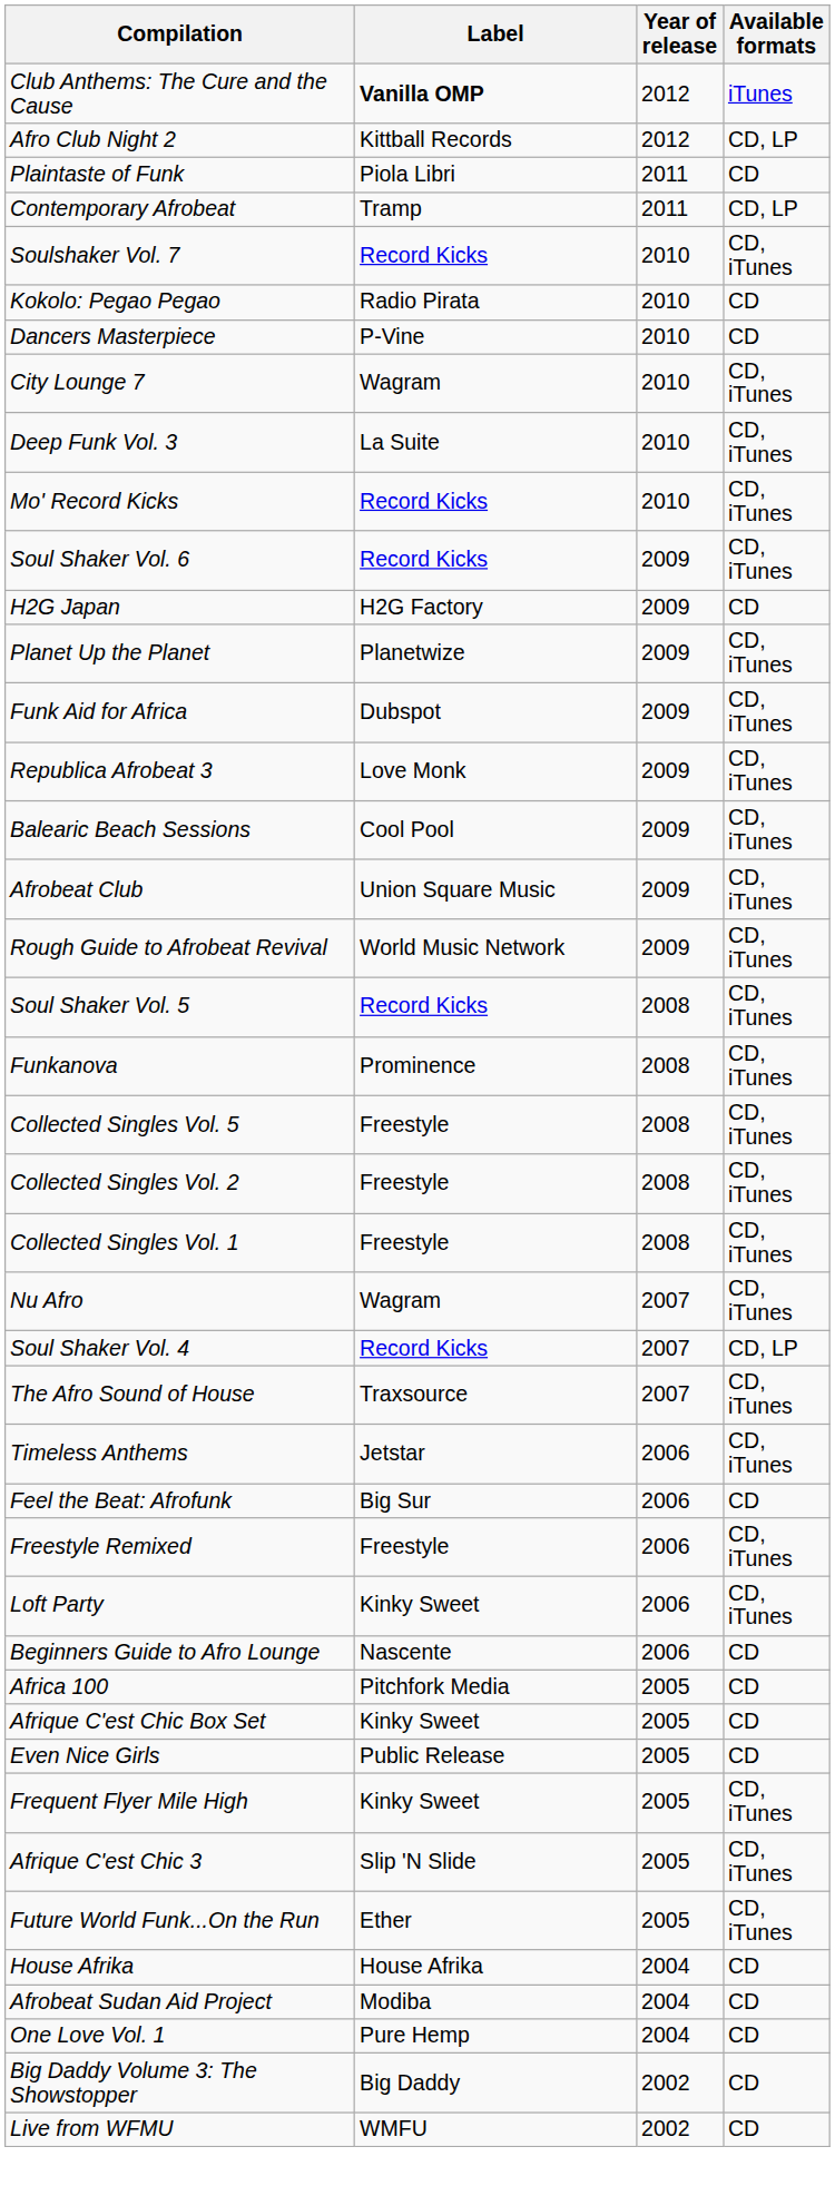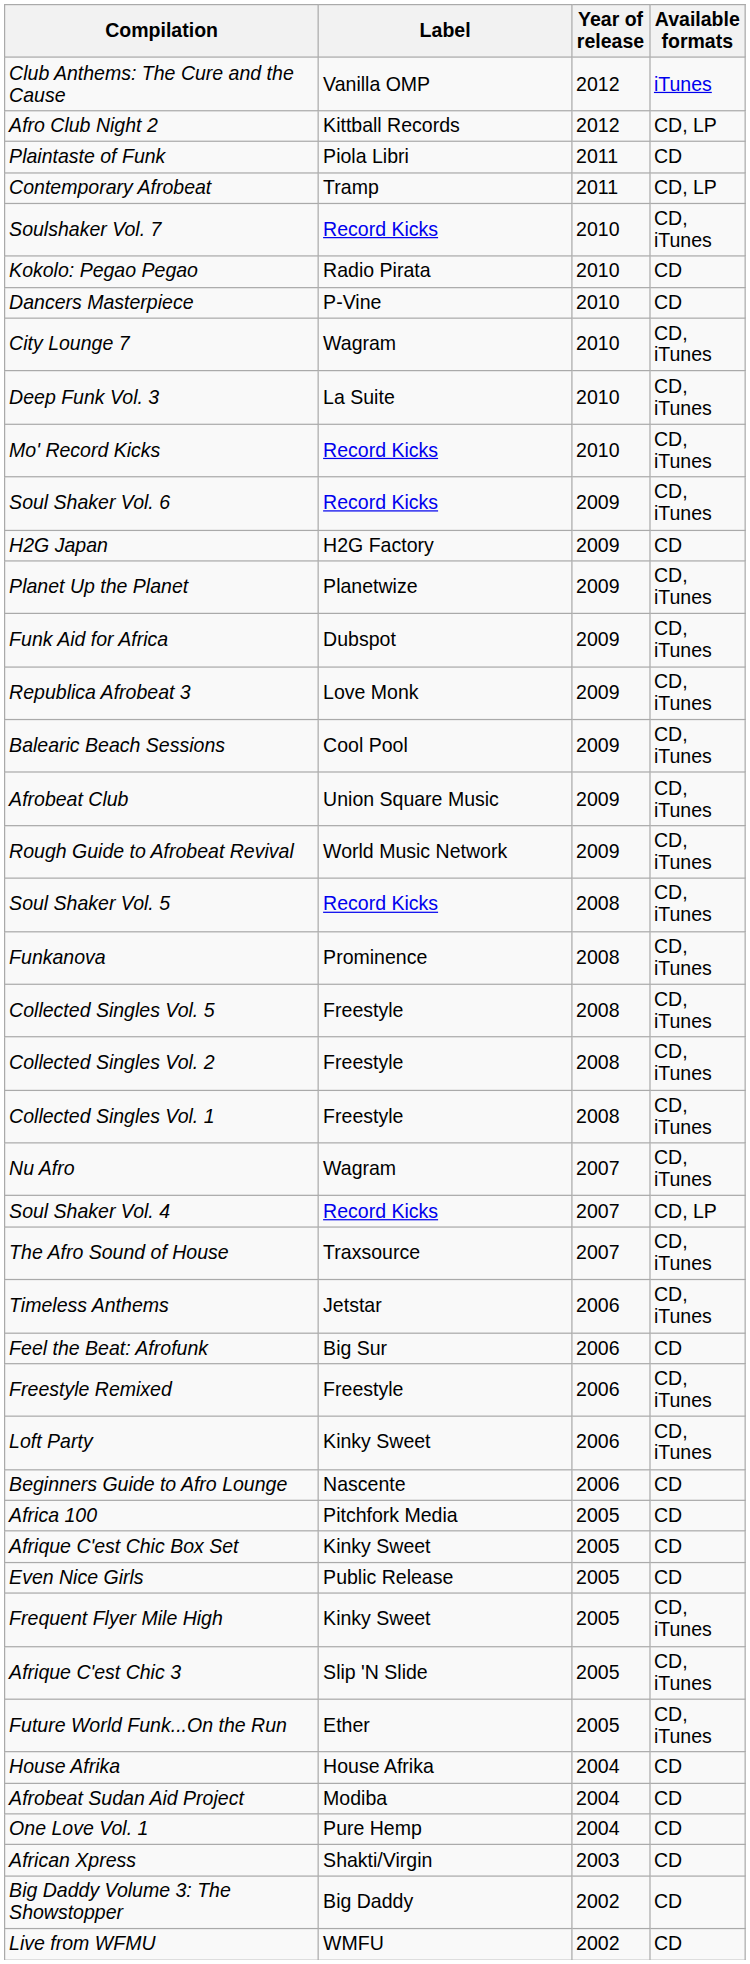 <table class="wikitable">
 <tr>
 <th width="250" centre>Compilation</th>
 <th width="200">Label</th>
 <th>Year of release</th>
 <th>Available formats</th>
 </tr>
 <tr>
 <td ! width="200"><em>Club Anthems: The Cure and the Cause</em></td>
-<td><strong>Vanilla OMP</strong></td>
+<td>Vanilla OMP</td>
 <td>2012</td>
 <td><a href='#'>iTunes</a></td>
 </tr>
 <tr>
 <td ! width="200"><em>Afro Club Night 2</em></td>
 <td>Kittball Records</td>
 <td>2012</td>
 <td>CD, LP</td>
 </tr>
 <tr>
 <td ! width="200"><em>Plaintaste of Funk</em></td>
 <td>Piola Libri</td>
 <td>2011</td>
 <td>CD</td>
 </tr>
 <tr>
 <td ! width="200"><em>Contemporary Afrobeat</em></td>
 <td>Tramp</td>
 <td>2011</td>
 <td>CD, LP</td>
 </tr>
 <tr>
 <td ! width="200"><em>Soulshaker Vol. 7</em></td>
 <td><a href='#'>Record Kicks</a></td>
 <td>2010</td>
 <td>CD, iTunes</td>
 </tr>
 <tr>
 <td ! width="200"><em>Kokolo: Pegao Pegao</em></td>
 <td>Radio Pirata</td>
 <td>2010</td>
 <td>CD</td>
 </tr>
 <tr>
 <td ! width="200"><em>Dancers Masterpiece</em></td>
 <td>P-Vine</td>
 <td>2010</td>
 <td>CD</td>
 </tr>
 <tr>
 <td ! width="200"><em>City Lounge 7</em></td>
 <td>Wagram</td>
 <td>2010</td>
 <td>CD, iTunes</td>
 </tr>
 <tr>
 <td ! width="200"><em>Deep Funk Vol. 3</em></td>
 <td>La Suite</td>
 <td>2010</td>
 <td>CD, iTunes</td>
 </tr>
 <tr>
 <td ! width="200"><em>Mo' Record Kicks</em></td>
 <td><a href='#'>Record Kicks</a></td>
 <td>2010</td>
 <td>CD, iTunes</td>
 </tr>
 <tr>
 <td ! width="200"><em>Soul Shaker Vol. 6</em></td>
 <td><a href='#'>Record Kicks</a></td>
 <td>2009</td>
 <td>CD, iTunes</td>
 </tr>
 <tr>
 <td ! width="200"><em>H2G Japan</em></td>
 <td>H2G Factory</td>
 <td>2009</td>
 <td>CD</td>
 </tr>
 <tr>
 <td ! width="200"><em>Planet Up the Planet</em></td>
 <td>Planetwize</td>
 <td>2009</td>
 <td>CD, iTunes</td>
 </tr>
 <tr>
 <td ! width="200"><em>Funk Aid for Africa</em></td>
 <td>Dubspot</td>
 <td>2009</td>
 <td>CD, iTunes</td>
 </tr>
 <tr>
 <td ! width="200"><em>Republica Afrobeat 3</em></td>
 <td>Love Monk</td>
 <td>2009</td>
 <td>CD, iTunes</td>
 </tr>
 <tr>
 <td ! width="200"><em>Balearic Beach Sessions</em></td>
 <td>Cool Pool</td>
 <td>2009</td>
 <td>CD, iTunes</td>
 </tr>
 <tr>
 <td ! width="200"><em>Afrobeat Club</em></td>
 <td>Union Square Music</td>
 <td>2009</td>
 <td>CD, iTunes</td>
 </tr>
 <tr>
 <td ! width="200"><em>Rough Guide to Afrobeat Revival</em></td>
 <td>World Music Network</td>
 <td>2009</td>
 <td>CD, iTunes</td>
 </tr>
 <tr>
 <td ! width="200"><em>Soul Shaker Vol. 5</em></td>
 <td><a href='#'>Record Kicks</a></td>
 <td>2008</td>
 <td>CD, iTunes</td>
 </tr>
 <tr>
 <td ! width="200"><em>Funkanova</em></td>
 <td>Prominence</td>
 <td>2008</td>
 <td>CD, iTunes</td>
 </tr>
 <tr>
 <td ! width="200"><em>Collected Singles Vol. 5</em></td>
 <td>Freestyle</td>
 <td>2008</td>
 <td>CD, iTunes</td>
 </tr>
 <tr>
 <td ! width="200"><em>Collected Singles Vol. 2</em></td>
 <td>Freestyle</td>
 <td>2008</td>
 <td>CD, iTunes</td>
 </tr>
 <tr>
 <td ! width="200"><em>Collected Singles Vol. 1</em></td>
 <td>Freestyle</td>
 <td>2008</td>
 <td>CD, iTunes</td>
 </tr>
 <tr>
 <td ! width="200"><em>Nu Afro</em></td>
 <td>Wagram</td>
 <td>2007</td>
 <td>CD, iTunes</td>
 </tr>
 <tr>
 <td ! width="200"><em>Soul Shaker Vol. 4</em></td>
 <td><a href='#'>Record Kicks</a></td>
 <td>2007</td>
 <td>CD, LP</td>
 </tr>
 <tr>
 <td ! width="200"><em>The Afro Sound of House</em></td>
 <td>Traxsource</td>
 <td>2007</td>
 <td>CD, iTunes</td>
 </tr>
 <tr>
 <td ! width="200"><em>Timeless Anthems</em></td>
 <td>Jetstar</td>
 <td>2006</td>
 <td>CD, iTunes</td>
 </tr>
 <tr>
 <td ! width="200"><em>Feel the Beat: Afrofunk</em></td>
 <td>Big Sur</td>
 <td>2006</td>
 <td>CD</td>
 </tr>
 <tr>
 <td ! width="200"><em>Freestyle Remixed</em></td>
 <td>Freestyle</td>
 <td>2006</td>
 <td>CD, iTunes</td>
 </tr>
 <tr>
 <td ! width="200"><em>Loft Party</em></td>
 <td>Kinky Sweet</td>
 <td>2006</td>
 <td>CD, iTunes</td>
 </tr>
 <tr>
 <td ! width="200"><em>Beginners Guide to Afro Lounge</em></td>
 <td>Nascente</td>
 <td>2006</td>
 <td>CD</td>
 </tr>
 <tr>
 <td ! width="200"><em>Africa 100</em></td>
 <td>Pitchfork Media</td>
 <td>2005</td>
 <td>CD</td>
 </tr>
 <tr>
 <td ! width="200"><em>Afrique C'est Chic Box Set</em></td>
 <td>Kinky Sweet</td>
 <td>2005</td>
 <td>CD</td>
 </tr>
 <tr>
 <td ! width="200"><em>Even Nice Girls</em></td>
 <td>Public Release</td>
 <td>2005</td>
 <td>CD</td>
 </tr>
 <tr>
 <td ! width="200"><em>Frequent Flyer Mile High</em></td>
 <td>Kinky Sweet</td>
 <td>2005</td>
 <td>CD, iTunes</td>
 </tr>
 <tr>
 <td ! width="200"><em>Afrique C'est Chic 3</em></td>
 <td>Slip 'N Slide</td>
 <td>2005</td>
 <td>CD, iTunes</td>
 </tr>
 <tr>
 <td ! width="200"><em>Future World Funk...On the Run</em></td>
 <td>Ether</td>
 <td>2005</td>
 <td>CD, iTunes</td>
 </tr>
 <tr>
 <td ! width="200"><em>House Afrika</em></td>
 <td>House Afrika</td>
 <td>2004</td>
 <td>CD</td>
 </tr>
 <tr>
 <td ! width="200"><em>Afrobeat Sudan Aid Project</em></td>
 <td>Modiba</td>
 <td>2004</td>
 <td>CD</td>
 </tr>
 <tr>
 <td ! width="200"><em>One Love Vol. 1</em></td>
 <td>Pure Hemp</td>
 <td>2004</td>
 <td>CD</td>
 </tr>
 <tr>
+<td ! width="200"><em>African Xpress</em></td>
+<td>Shakti/Virgin</td>
+<td>2003</td>
+<td>CD</td>
+</tr>
+<tr>
 <td ! width="200"><em>Big Daddy Volume 3: The Showstopper</em></td>
 <td>Big Daddy</td>
 <td>2002</td>
 <td>CD</td>
 </tr>
 <tr>
 <td ! width="200"><em>Live from WFMU</em></td>
 <td>WMFU</td>
 <td>2002</td>
 <td>CD</td>
 </tr>
 </table>
